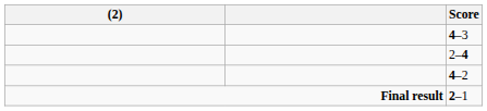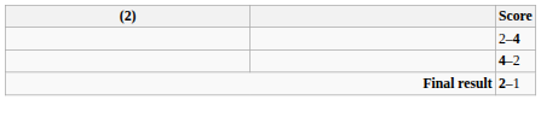 <table class="wikitable">
 <tr>
 <th width=270> (2)</th>
 <th width=270></th>
 <th>Score</th>
-</tr>
-<tr>
-<td></td>
-<td></td>
-<td><strong>4</strong>–3</td>
 </tr>
 <tr>
 <td></td>
 <td></td>
 <td>2–<strong>4</strong></td>
 </tr>
 <tr>
 <td></td>
 <td></td>
 <td><strong>4</strong>–2</td>
 </tr>
 <tr>
 <td colspan="2" align="right"><strong>Final result</strong></td>
 <td><strong>2</strong>–1</td>
 </tr>
 </table>
